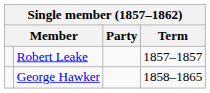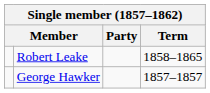 <table class="wikitable">
 <tr>
 <th colspan=4>Single member (1857–1862)</th>
 </tr>
 <tr>
 <th colspan=2>Member</th>
 <th>Party</th>
 <th>Term</th>
 </tr>
 <tr>
 <td> </td>
 <td><a href='#'>Robert Leake</a></td>
 <td></td>
-<td>1857–1857</td>
+<td>1858–1865</td>
 </tr>
 <tr>
 <td> </td>
 <td><a href='#'>George Hawker</a></td>
 <td></td>
-<td>1858–1865</td>
+<td>1857–1857</td>
 </tr>
 </table>
